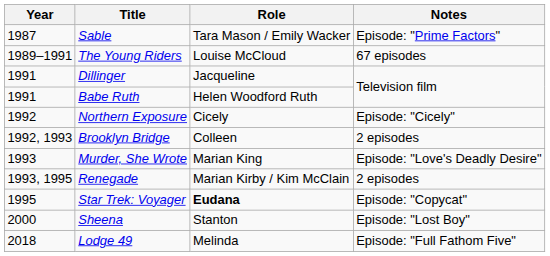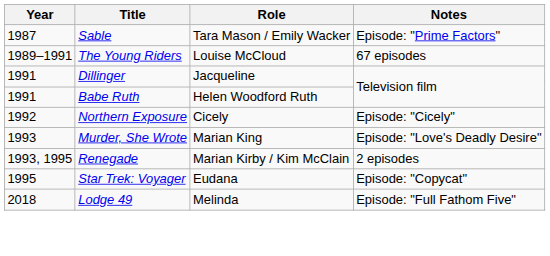 <table class="wikitable sortable">
 <tr>
 <th>Year</th>
 <th>Title</th>
 <th>Role</th>
 <th>Notes</th>
 </tr>
 <tr>
 <td>1987</td>
 <td><a href='#'><em>Sable</em></a></td>
 <td>Tara Mason / Emily Wacker</td>
 <td>Episode: "<a href='#'>Prime Factors</a>"</td>
 </tr>
 <tr>
 <td>1989–1991</td>
 <td><em><a href='#'>The Young Riders</a></em></td>
 <td>Louise McCloud</td>
 <td>67 episodes</td>
 </tr>
 <tr>
 <td>1991</td>
 <td><a href='#'><em>Dillinger</em></a></td>
 <td>Jacqueline</td>
 <td rowspan="2">Television film</td>
 </tr>
 <tr>
 <td>1991</td>
 <td><a href='#'><em>Babe Ruth</em></a></td>
 <td>Helen Woodford Ruth</td>
 </tr>
 <tr>
 <td>1992</td>
 <td><em><a href='#'>Northern Exposure</a></em></td>
 <td>Cicely</td>
 <td>Episode: "Cicely"</td>
 </tr>
 <tr>
-<td>1992, 1993</td>
-<td><a href='#'><em>Brooklyn Bridge</em></a></td>
-<td>Colleen</td>
-<td>2 episodes</td>
-</tr>
-<tr>
 <td>1993</td>
 <td><em><a href='#'>Murder, She Wrote</a></em></td>
 <td>Marian King</td>
 <td>Episode: "Love's Deadly Desire"</td>
 </tr>
 <tr>
 <td>1993, 1995</td>
 <td><a href='#'><em>Renegade</em></a></td>
 <td>Marian Kirby / Kim McClain</td>
 <td>2 episodes</td>
 </tr>
 <tr>
 <td>1995</td>
 <td><em><a href='#'>Star Trek: Voyager</a></em></td>
-<td><strong>Eudana</strong></td>
+<td>Eudana</td>
 <td>Episode: "Copycat"</td>
-</tr>
-<tr>
-<td>2000</td>
-<td><a href='#'><em>Sheena</em></a></td>
-<td>Stanton</td>
-<td>Episode: "Lost Boy"</td>
 </tr>
 <tr>
 <td>2018</td>
 <td><em><a href='#'>Lodge 49</a></em></td>
 <td>Melinda</td>
 <td>Episode: "Full Fathom Five"</td>
 </tr>
 </table>
